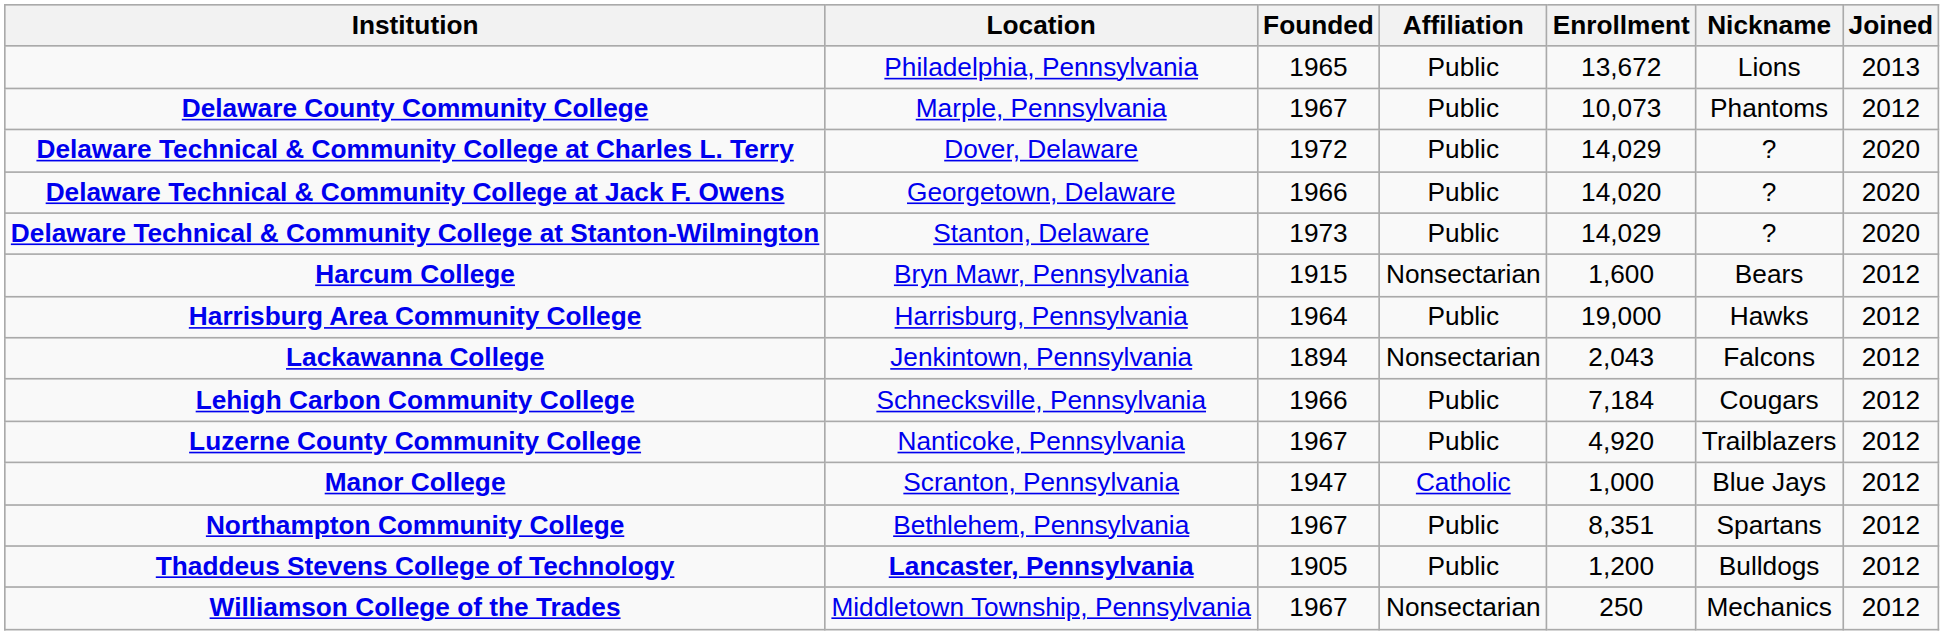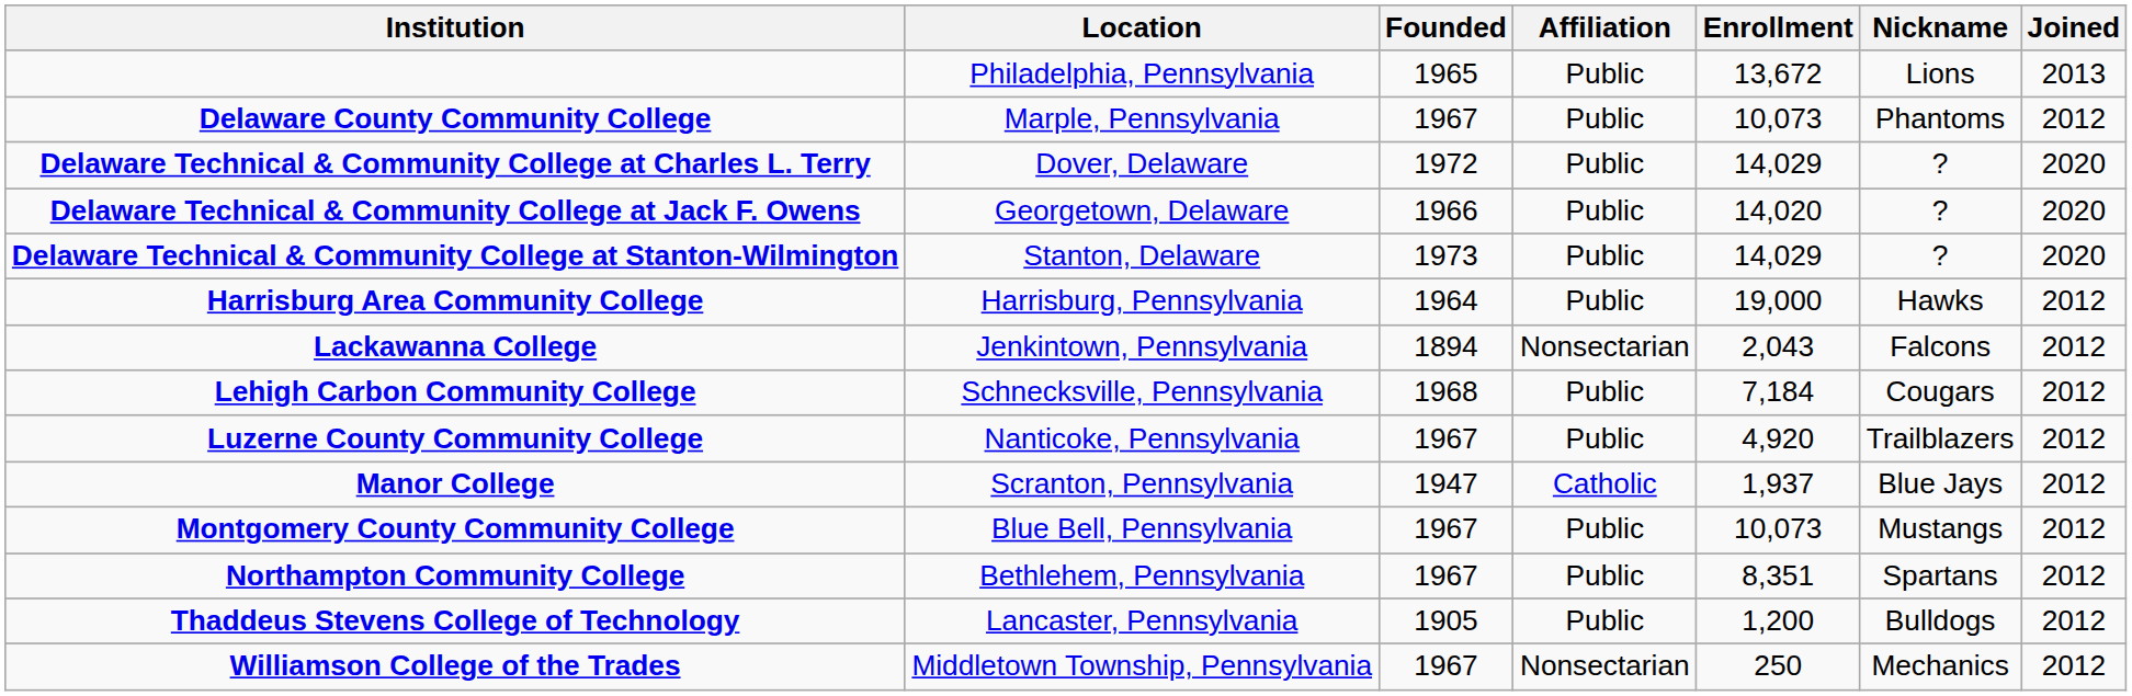 <table class="wikitable sortable" style="text-align:center;">
 <tr>
 <th>Institution</th>
 <th>Location</th>
 <th>Founded</th>
 <th>Affiliation</th>
 <th>Enrollment</th>
 <th>Nickname</th>
 <th>Joined</th>
 </tr>
 <tr>
 <td></td>
 <td><a href='#'>Philadelphia, Pennsylvania</a></td>
 <td>1965</td>
 <td>Public</td>
 <td>13,672</td>
 <td>Lions</td>
 <td>2013</td>
 </tr>
 <tr>
 <td><strong><a href='#'>Delaware County Community College</a></strong></td>
 <td><a href='#'>Marple, Pennsylvania</a></td>
 <td>1967</td>
 <td>Public</td>
 <td>10,073</td>
 <td>Phantoms</td>
 <td>2012</td>
 </tr>
 <tr>
 <td><strong><a href='#'>Delaware Technical & Community College at Charles L. Terry</a></strong></td>
 <td><a href='#'>Dover, Delaware</a></td>
 <td>1972</td>
 <td>Public</td>
 <td>14,029</td>
 <td>?</td>
 <td>2020</td>
 </tr>
 <tr>
 <td><strong><a href='#'>Delaware Technical & Community College at Jack F. Owens</a></strong></td>
 <td><a href='#'>Georgetown, Delaware</a></td>
 <td>1966</td>
 <td>Public</td>
 <td>14,020</td>
 <td>?</td>
 <td>2020</td>
 </tr>
 <tr>
 <td><strong><a href='#'>Delaware Technical & Community College at Stanton-Wilmington</a></strong></td>
 <td><a href='#'>Stanton, Delaware</a></td>
 <td>1973</td>
 <td>Public</td>
 <td>14,029</td>
 <td>?</td>
 <td>2020</td>
 </tr>
 <tr>
-<td><strong><a href='#'>Harcum College</a></strong></td>
-<td><a href='#'>Bryn Mawr, Pennsylvania</a></td>
-<td>1915</td>
-<td>Nonsectarian</td>
-<td>1,600</td>
-<td>Bears</td>
-<td>2012</td>
-</tr>
-<tr>
 <td><strong><a href='#'>Harrisburg Area Community College</a></strong></td>
 <td><a href='#'>Harrisburg, Pennsylvania</a></td>
 <td>1964</td>
 <td>Public</td>
 <td>19,000</td>
 <td>Hawks</td>
 <td>2012</td>
 </tr>
 <tr>
 <td><strong><a href='#'>Lackawanna College</a></strong></td>
 <td><a href='#'>Jenkintown, Pennsylvania</a></td>
 <td>1894</td>
 <td>Nonsectarian</td>
 <td>2,043</td>
 <td>Falcons</td>
 <td>2012</td>
 </tr>
 <tr>
 <td><strong><a href='#'>Lehigh Carbon Community College</a></strong></td>
 <td><a href='#'>Schnecksville, Pennsylvania</a></td>
-<td>1966</td>
+<td>1968</td>
 <td>Public</td>
 <td>7,184</td>
 <td>Cougars</td>
 <td>2012</td>
 </tr>
 <tr>
 <td><strong><a href='#'>Luzerne County Community College</a></strong></td>
 <td><a href='#'>Nanticoke, Pennsylvania</a></td>
 <td>1967</td>
 <td>Public</td>
 <td>4,920</td>
 <td>Trailblazers</td>
 <td>2012</td>
 </tr>
 <tr>
 <td><strong><a href='#'>Manor College</a></strong></td>
 <td><a href='#'>Scranton, Pennsylvania</a></td>
 <td>1947</td>
 <td><a href='#'>Catholic</a><br></td>
-<td>1,000</td>
+<td>1,937</td>
 <td>Blue Jays</td>
+<td>2012</td>
+</tr>
+<tr>
+<td><strong><a href='#'>Montgomery County Community College</a></strong></td>
+<td><a href='#'>Blue Bell, Pennsylvania</a></td>
+<td>1967</td>
+<td>Public</td>
+<td>10,073</td>
+<td>Mustangs</td>
 <td>2012</td>
 </tr>
 <tr>
 <td><strong><a href='#'>Northampton Community College</a></strong></td>
 <td><a href='#'>Bethlehem, Pennsylvania</a></td>
 <td>1967</td>
 <td>Public</td>
 <td>8,351</td>
 <td>Spartans</td>
 <td>2012</td>
 </tr>
 <tr>
 <td><strong><a href='#'>Thaddeus Stevens College of Technology</a></strong><br></td>
-<td><strong><a href='#'>Lancaster, Pennsylvania</a></strong></td>
+<td><a href='#'>Lancaster, Pennsylvania</a></td>
 <td>1905</td>
 <td>Public</td>
 <td>1,200</td>
 <td>Bulldogs</td>
 <td>2012</td>
 </tr>
 <tr>
 <td><strong><a href='#'>Williamson College of the Trades</a></strong><br></td>
 <td><a href='#'>Middletown Township, Pennsylvania</a></td>
 <td>1967</td>
 <td>Nonsectarian</td>
 <td>250</td>
 <td>Mechanics</td>
 <td>2012</td>
 </tr>
 </table>
